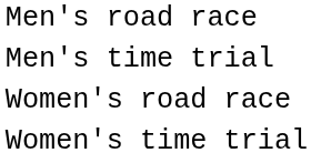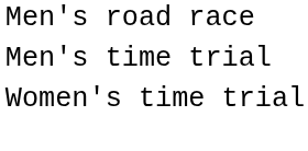 <table>
 <tr>
 <td>Men's road race</td>
 <td></td>
 <td></td>
 <td></td>
 </tr>
 <tr>
 <td>Men's time trial</td>
 <td></td>
 <td></td>
 <td></td>
 </tr>
 <tr>
-<td>Women's road race</td>
-<td></td>
-<td></td>
-<td></td>
-</tr>
-<tr>
 <td>Women's time trial</td>
 <td></td>
 <td></td>
 <td></td>
 </tr>
 </table>
